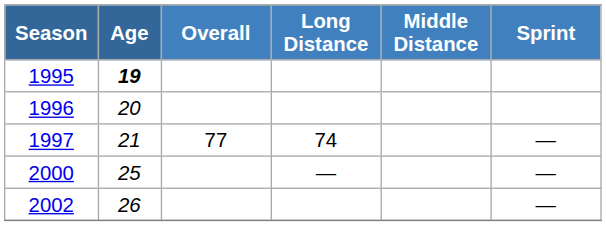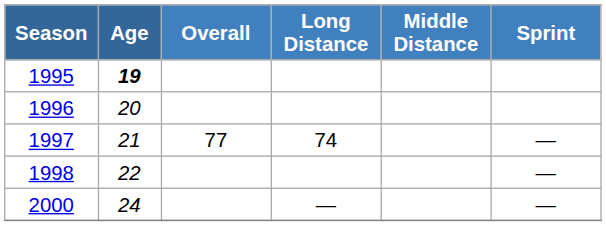 <table class="wikitable" style="font-size:95%; text-align:center; border:grey solid 1px; border-collapse:collapse; background:#ffffff;">
 <tr>
 <th style="background-color:#369; color:white; width:60px;" rowspan="2"> Season </th>
 <th style="background-color:#369; color:white; width:40px;" rowspan="2"> Age </th>
 </tr>
 <tr>
 <th style="background-color:#4180be; color:white; width:75px;">Overall</th>
 <th style="background-color:#4180be; color:white; width:75px;">Long Distance</th>
 <th style="background-color:#4180be; color:white; width:75px;">Middle Distance</th>
 <th style="background-color:#4180be; color:white; width:75px;">Sprint</th>
 </tr>
 <tr>
 <td><a href='#'>1995</a></td>
 <td><strong><em>19</em></strong></td>
 <td></td>
 <td></td>
 <td></td>
 <td></td>
 </tr>
 <tr>
 <td><a href='#'>1996</a></td>
 <td><em>20</em></td>
 <td></td>
 <td></td>
 <td></td>
 <td></td>
 </tr>
 <tr>
 <td><a href='#'>1997</a></td>
 <td><em>21</em></td>
 <td>77</td>
 <td>74</td>
 <td></td>
 <td>—</td>
 </tr>
 <tr>
+<td><a href='#'>1998</a></td>
+<td><em>22</em></td>
+<td></td>
+<td></td>
+<td></td>
+<td>—</td>
+</tr>
+<tr>
 <td><a href='#'>2000</a></td>
-<td><em>25</em></td>
+<td><em>24</em></td>
 <td></td>
 <td>—</td>
 <td></td>
 <td>—</td>
 </tr>
 <tr>
-<td><a href='#'>2002</a></td>
-<td><em>26</em></td>
-<td></td>
-<td></td>
-<td></td>
-<td>—</td>
-</tr>
-<tr>
 </tr>
 </table>
